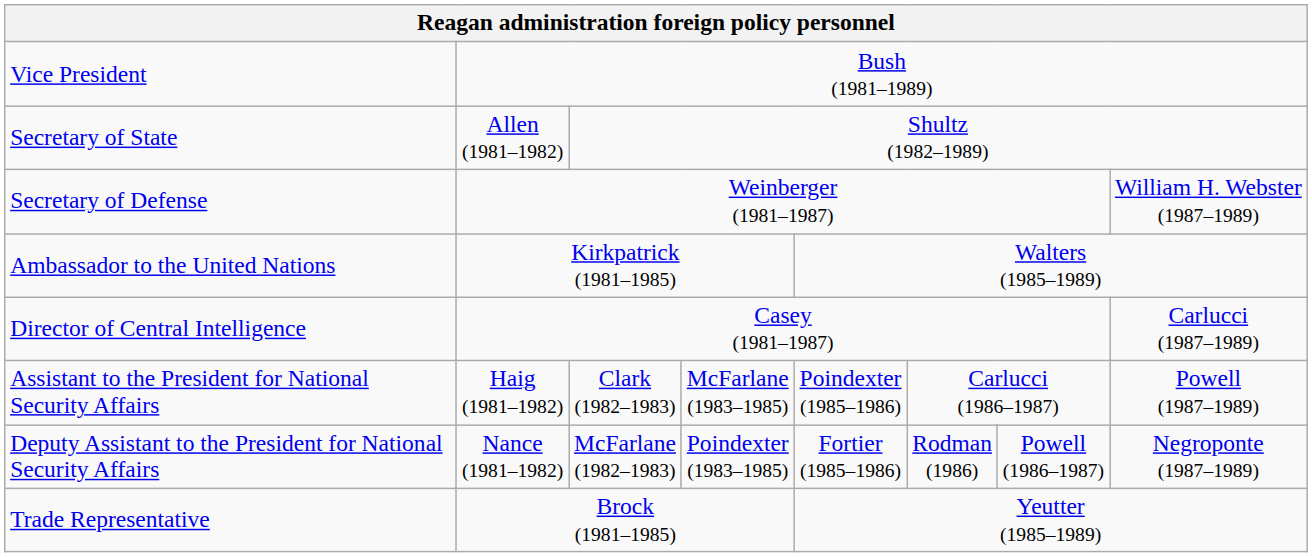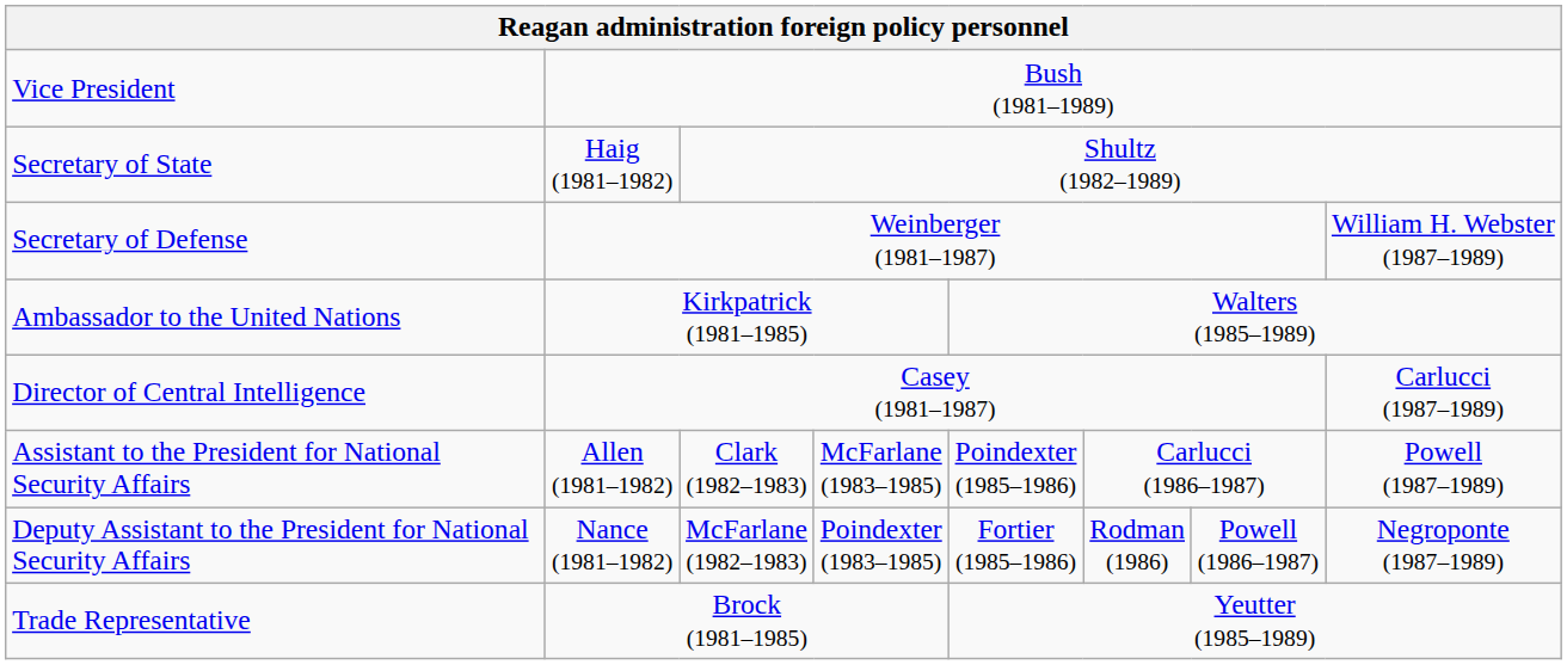 <table class=wikitable style="text-align:center">
 <tr>
 <th colspan="8">Reagan administration foreign policy personnel</th>
 </tr>
 <tr>
 <td style="width:225pt; text-align:left;"><a href='#'>Vice President</a></td>
 <td colspan="7"><a href='#'>Bush</a><br><small>(1981–1989)</small></td>
 </tr>
 <tr>
 <td style="width:225pt; text-align:left;"><a href='#'>Secretary of State</a></td>
-<td><a href='#'>Allen</a><br><small>(1981–1982)</small></td>
+<td><a href='#'>Haig</a><br><small>(1981–1982)</small></td>
 <td colspan="6"><a href='#'>Shultz</a><br><small>(1982–1989)</small></td>
 </tr>
 <tr>
 <td style="width:225pt; text-align:left;"><a href='#'>Secretary of Defense</a></td>
 <td colspan="6"><a href='#'>Weinberger</a><br><small>(1981–1987)</small></td>
 <td><a href='#'>William H. Webster</a><br><small>(1987–1989)</small></td>
 </tr>
 <tr>
 <td style="width:225pt; text-align:left;"><a href='#'>Ambassador to the United Nations</a></td>
 <td colspan="3"><a href='#'>Kirkpatrick</a><br><small>(1981–1985)</small></td>
 <td colspan="4"><a href='#'>Walters</a><br><small>(1985–1989)</small></td>
 </tr>
 <tr>
 <td style="width:225pt; text-align:left;"><a href='#'>Director of Central Intelligence</a></td>
 <td colspan="6"><a href='#'>Casey</a><br><small>(1981–1987)</small></td>
 <td><a href='#'>Carlucci</a><br><small>(1987–1989)</small></td>
 </tr>
 <tr>
 <td style="width:225pt; text-align:left;"><a href='#'>Assistant to the President for National Security Affairs</a></td>
-<td><a href='#'>Haig</a><br><small>(1981–1982)</small></td>
+<td><a href='#'>Allen</a><br><small>(1981–1982)</small></td>
 <td><a href='#'>Clark</a><br><small>(1982–1983)</small></td>
 <td><a href='#'>McFarlane</a><br><small>(1983–1985)</small></td>
 <td><a href='#'>Poindexter</a><br><small>(1985–1986)</small></td>
 <td colspan="2"><a href='#'>Carlucci</a><br><small>(1986–1987)</small></td>
 <td><a href='#'>Powell</a><br><small>(1987–1989)</small></td>
 </tr>
 <tr>
 <td style="width:225pt; text-align:left;"><a href='#'>Deputy Assistant to the President for National Security Affairs</a></td>
 <td><a href='#'>Nance</a><br><small>(1981–1982)</small></td>
 <td><a href='#'>McFarlane</a><br><small>(1982–1983)</small></td>
 <td><a href='#'>Poindexter</a><br><small>(1983–1985)</small></td>
 <td><a href='#'>Fortier</a><br><small>(1985–1986)</small></td>
 <td><a href='#'>Rodman</a><br><small>(1986)</small></td>
 <td><a href='#'>Powell</a><br><small>(1986–1987)</small></td>
 <td><a href='#'>Negroponte</a><br><small>(1987–1989)</small></td>
 </tr>
 <tr>
 <td style="width:225pt; text-align:left;"><a href='#'>Trade Representative</a></td>
 <td colspan="3"><a href='#'>Brock</a><br><small>(1981–1985)</small></td>
 <td colspan="4"><a href='#'>Yeutter</a><br><small>(1985–1989)</small></td>
 </tr>
 </table>
